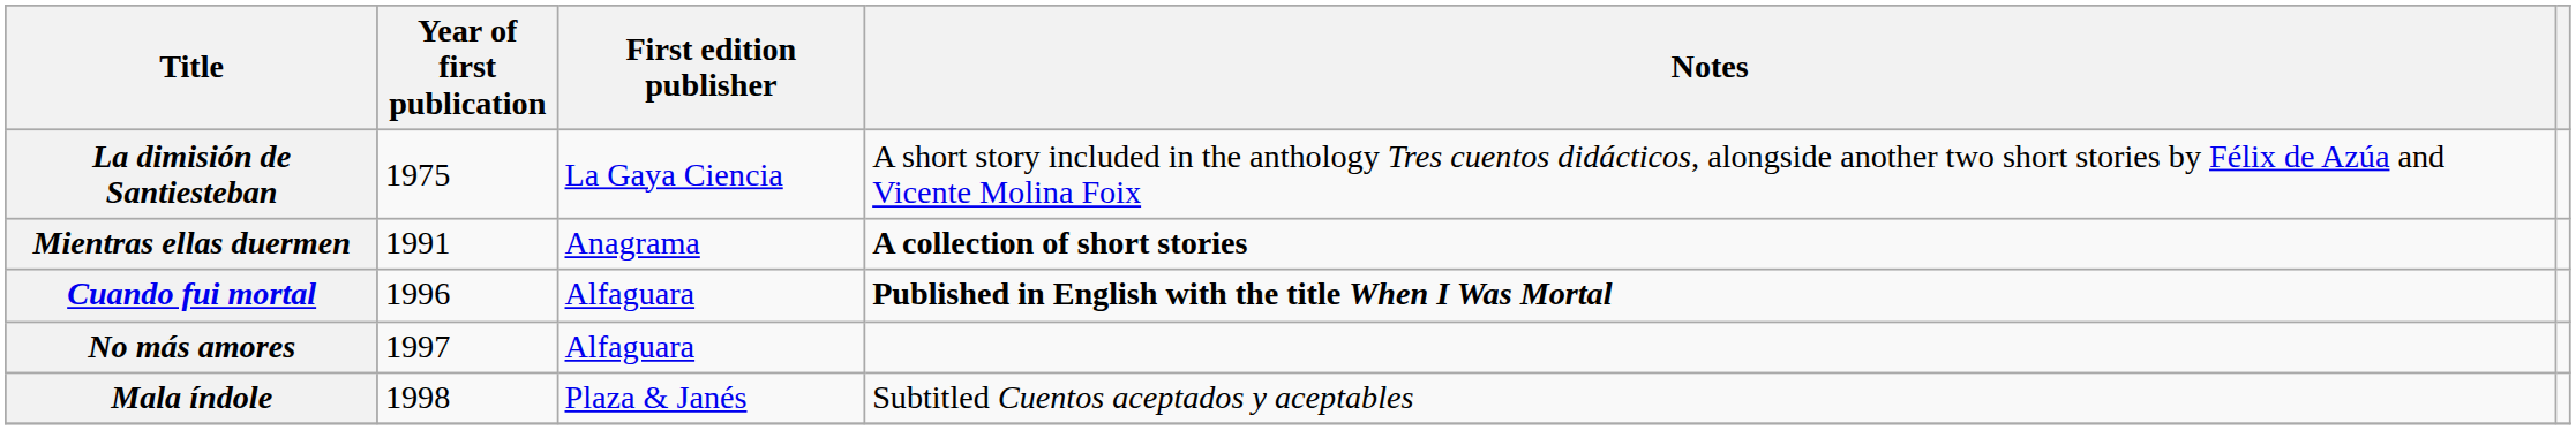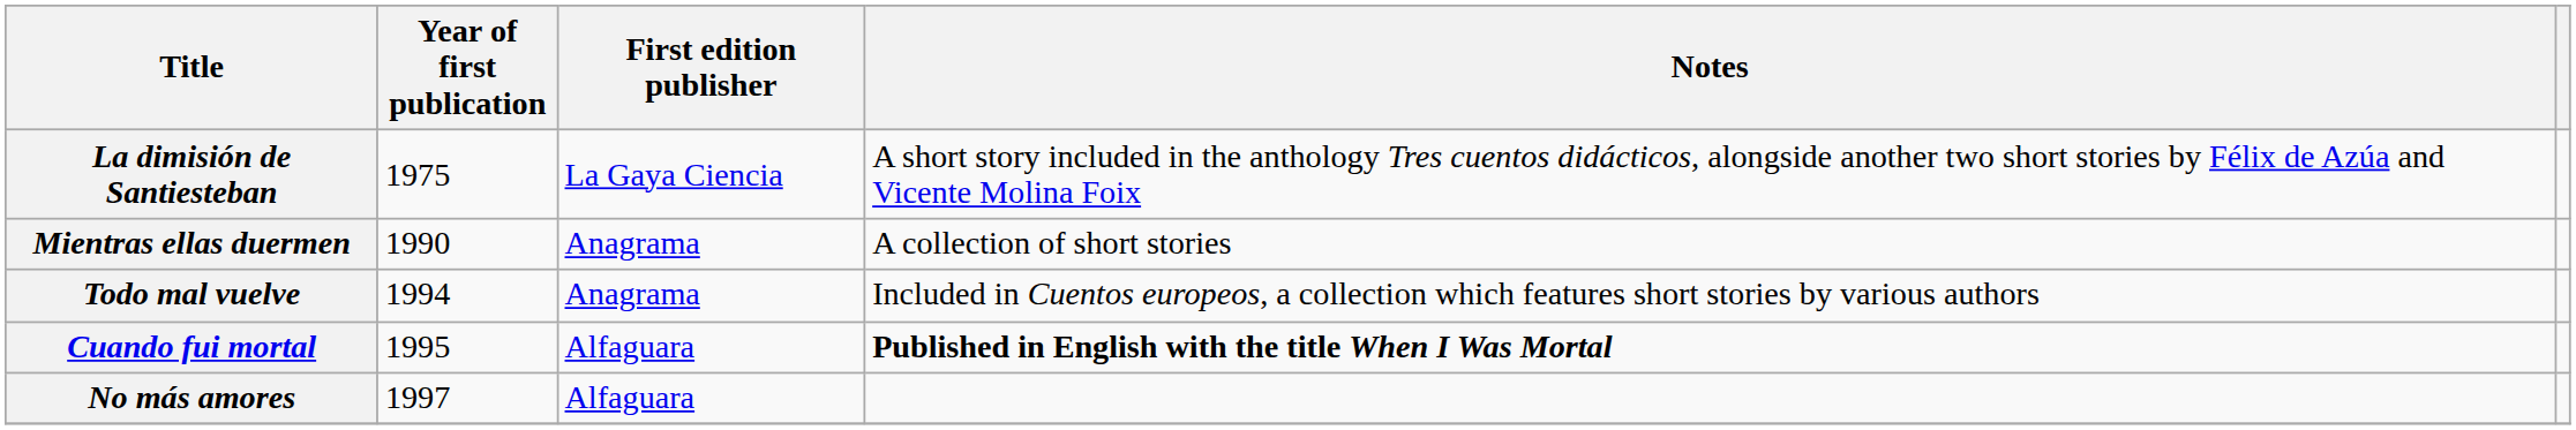 <table class="wikitable plainrowheaders sortable" style="margin-right: 0;">
 <tr>
 <th scope="col">Title</th>
 <th scope="col">Year of first<br>publication</th>
 <th scope="col">First edition publisher</th>
 <th scope="col" class="unsortable">Notes</th>
 <th scope="col" class="unsortable"></th>
 </tr>
 <tr>
 <th scope="row"><em>La dimisión de Santiesteban</em></th>
 <td>1975</td>
 <td><a href='#'>La Gaya Ciencia</a></td>
 <td>A short story included in the anthology <em>Tres cuentos didácticos</em>, alongside another two short stories by <a href='#'>Félix de Azúa</a> and <a href='#'>Vicente Molina Foix</a></td>
 <td></td>
 </tr>
 <tr>
 <th scope="row"><em>Mientras ellas duermen</em></th>
-<td>1991</td>
+<td>1990</td>
 <td><a href='#'>Anagrama</a></td>
-<td><strong>A collection of short stories</strong></td>
+<td>A collection of short stories</td>
+<td></td>
+</tr>
+<tr>
+<th scope="row"><em>Todo mal vuelve</em></th>
+<td>1994</td>
+<td><a href='#'>Anagrama</a></td>
+<td>Included in <em>Cuentos europeos</em>, a collection which features short stories by various authors</td>
 <td></td>
 </tr>
 <tr>
 <th scope="row"><em><a href='#'>Cuando fui mortal</a></em></th>
-<td>1996</td>
+<td>1995</td>
 <td><a href='#'>Alfaguara</a></td>
 <td><strong>Published in English with the title <em>When I Was Mortal</em></strong></td>
 <td></td>
 </tr>
 <tr>
 <th scope="row"><em>No más amores</em></th>
 <td>1997</td>
 <td><a href='#'>Alfaguara</a></td>
 <td></td>
 <td></td>
 </tr>
 <tr>
-<th scope="row"><em>Mala índole</em></th>
-<td>1998</td>
-<td><a href='#'>Plaza & Janés</a></td>
-<td>Subtitled <em>Cuentos aceptados y aceptables</em></td>
-<td></td>
-</tr>
-<tr>
 </tr>
 </table>
